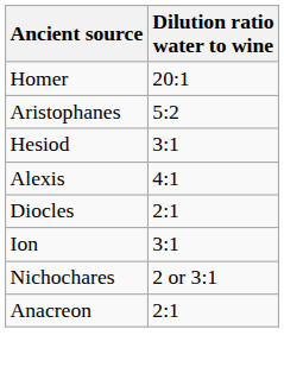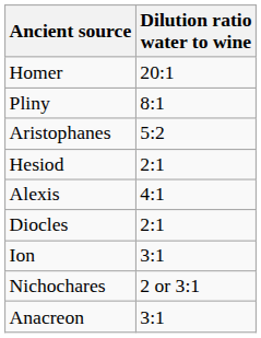 <table class="wikitable">
 <tr>
 <th>Ancient source</th>
 <th>Dilution ratio<br>water to wine</th>
 </tr>
 <tr>
 <td>Homer</td>
 <td>20:1</td>
 </tr>
 <tr>
+<td>Pliny</td>
+<td>8:1</td>
+</tr>
+<tr>
 <td>Aristophanes</td>
 <td>5:2</td>
 </tr>
 <tr>
 <td>Hesiod</td>
-<td>3:1</td>
+<td>2:1</td>
 </tr>
 <tr>
 <td>Alexis</td>
 <td>4:1</td>
 </tr>
 <tr>
 <td>Diocles</td>
 <td>2:1</td>
 </tr>
 <tr>
 <td>Ion</td>
 <td>3:1</td>
 </tr>
 <tr>
 <td>Nichochares</td>
 <td>2 or 3:1</td>
 </tr>
 <tr>
 <td>Anacreon</td>
-<td>2:1</td>
+<td>3:1</td>
 </tr>
 </table>
